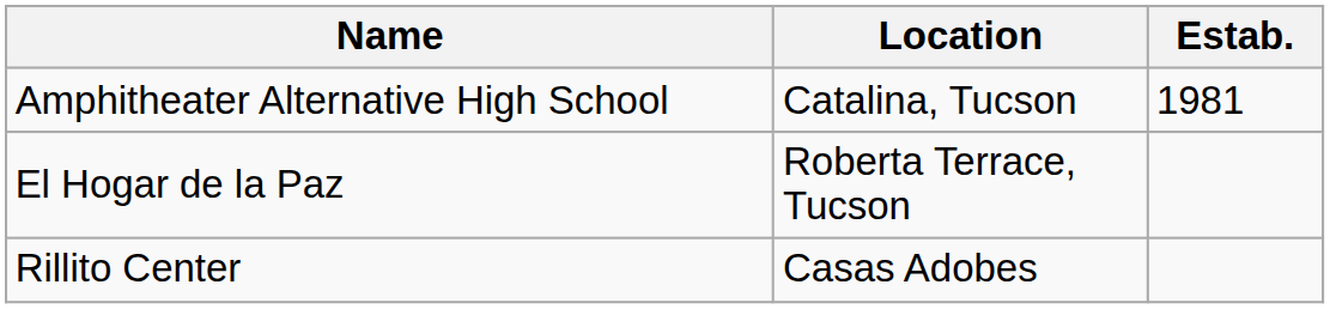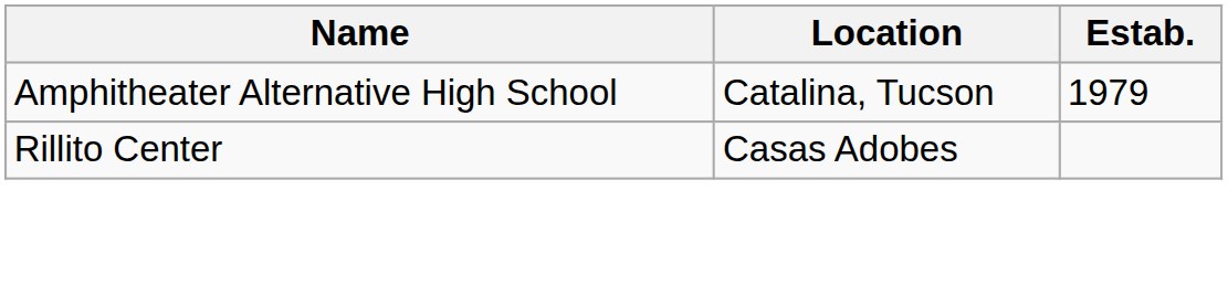 <table class="wikitable">
 <tr>
 <th style="width:19em">Name</th>
 <th style="width:9em">Location</th>
 <th style="width:4em">Estab.</th>
 </tr>
 <tr>
 <td>Amphitheater Alternative High School</td>
 <td>Catalina, Tucson</td>
-<td>1981</td>
-</tr>
-<tr>
-<td>El Hogar de la Paz</td>
-<td>Roberta Terrace, Tucson</td>
-<td></td>
+<td>1979</td>
 </tr>
 <tr>
 <td>Rillito Center</td>
 <td>Casas Adobes</td>
 <td></td>
 </tr>
 </table>
